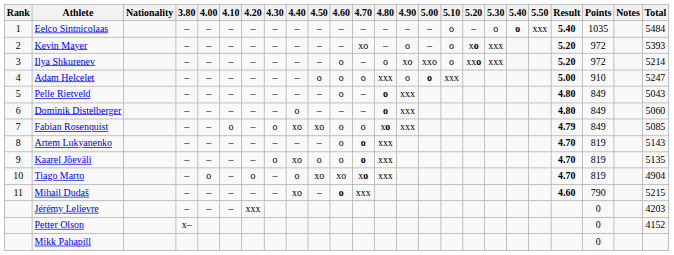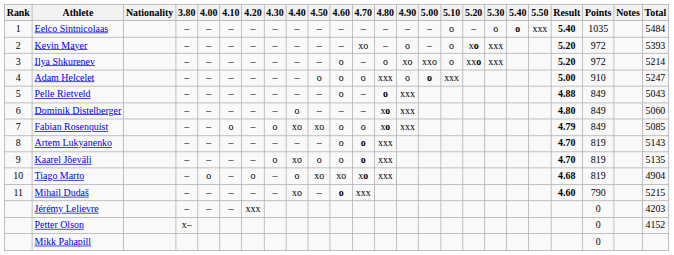 <table class="wikitable sortable" style="text-align:center;font-size:85%">
 <tr>
 <th>Rank</th>
 <th>Athlete</th>
 <th>Nationality</th>
 <th>3.80</th>
 <th>4.00</th>
 <th>4.10</th>
 <th>4.20</th>
 <th>4.30</th>
 <th>4.40</th>
 <th>4.50</th>
 <th>4.60</th>
 <th>4.70</th>
 <th>4.80</th>
 <th>4.90</th>
 <th>5.00</th>
 <th>5.10</th>
 <th>5.20</th>
 <th>5.30</th>
 <th>5.40</th>
 <th>5.50</th>
 <th>Result</th>
 <th>Points</th>
 <th>Notes</th>
 <th>Total</th>
 </tr>
 <tr>
 <td>1</td>
 <td align=left><a href='#'>Eelco Sintnicolaas</a></td>
 <td align=left></td>
 <td>–</td>
 <td>–</td>
 <td>–</td>
 <td>–</td>
 <td>–</td>
 <td>–</td>
 <td>–</td>
 <td>–</td>
 <td>–</td>
 <td>–</td>
 <td>–</td>
 <td>–</td>
 <td>o</td>
 <td>–</td>
 <td>o</td>
 <td><strong>o</strong></td>
 <td>xxx</td>
 <td><strong>5.40</strong></td>
 <td>1035</td>
 <td></td>
 <td>5484</td>
 </tr>
 <tr>
 <td>2</td>
 <td align=left><a href='#'>Kevin Mayer</a></td>
 <td align=left></td>
 <td>–</td>
 <td>–</td>
 <td>–</td>
 <td>–</td>
 <td>–</td>
 <td>–</td>
 <td>–</td>
 <td>–</td>
 <td>xo</td>
 <td>–</td>
 <td>o</td>
 <td>–</td>
 <td>o</td>
 <td>x<strong>o</strong></td>
 <td>xxx</td>
 <td></td>
 <td></td>
 <td><strong>5.20</strong></td>
 <td>972</td>
 <td></td>
 <td>5393</td>
 </tr>
 <tr>
 <td>3</td>
 <td align=left><a href='#'>Ilya Shkurenev</a></td>
 <td align=left></td>
 <td>–</td>
 <td>–</td>
 <td>–</td>
 <td>–</td>
 <td>–</td>
 <td>–</td>
 <td>–</td>
 <td>o</td>
 <td>–</td>
 <td>o</td>
 <td>xo</td>
 <td>xxo</td>
 <td>o</td>
 <td>xx<strong>o</strong></td>
 <td>xxx</td>
 <td></td>
 <td></td>
 <td><strong>5.20</strong></td>
 <td>972</td>
 <td></td>
 <td>5214</td>
 </tr>
 <tr>
 <td>4</td>
 <td align=left><a href='#'>Adam Helcelet</a></td>
 <td align=left></td>
 <td>–</td>
 <td>–</td>
 <td>–</td>
 <td>–</td>
 <td>–</td>
 <td>–</td>
 <td>o</td>
 <td>o</td>
 <td>o</td>
 <td>xxx</td>
 <td>o</td>
 <td><strong>o</strong></td>
 <td>xxx</td>
 <td></td>
 <td></td>
 <td></td>
 <td></td>
 <td><strong>5.00</strong></td>
 <td>910</td>
 <td></td>
 <td>5247</td>
 </tr>
 <tr>
 <td>5</td>
 <td align=left><a href='#'>Pelle Rietveld</a></td>
 <td align=left></td>
 <td>–</td>
 <td>–</td>
 <td>–</td>
 <td>–</td>
 <td>–</td>
 <td>–</td>
 <td>–</td>
 <td>o</td>
 <td>–</td>
 <td><strong>o</strong></td>
 <td>xxx</td>
 <td></td>
 <td></td>
 <td></td>
 <td></td>
 <td></td>
 <td></td>
-<td><strong>4.80</strong></td>
+<td><strong>4.88</strong></td>
 <td>849</td>
 <td></td>
 <td>5043</td>
 </tr>
 <tr>
 <td>6</td>
 <td align=left><a href='#'>Dominik Distelberger</a></td>
 <td align=left></td>
 <td>–</td>
 <td>–</td>
 <td>–</td>
 <td>–</td>
 <td>–</td>
 <td>o</td>
 <td>–</td>
 <td>–</td>
 <td>–</td>
-<td><strong>o</strong></td>
+<td>x<strong>o</strong></td>
 <td>xxx</td>
 <td></td>
 <td></td>
 <td></td>
 <td></td>
 <td></td>
 <td></td>
 <td><strong>4.80</strong></td>
 <td>849</td>
 <td></td>
 <td>5060</td>
 </tr>
 <tr>
 <td>7</td>
 <td align=left><a href='#'>Fabian Rosenquist</a></td>
 <td align=left></td>
 <td>–</td>
 <td>–</td>
 <td>o</td>
 <td>–</td>
 <td>o</td>
 <td>xo</td>
 <td>xo</td>
 <td>o</td>
 <td>o</td>
 <td>x<strong>o</strong></td>
 <td>xxx</td>
 <td></td>
 <td></td>
 <td></td>
 <td></td>
 <td></td>
 <td></td>
 <td><strong>4.79</strong></td>
 <td>849</td>
 <td></td>
 <td>5085</td>
 </tr>
 <tr>
 <td>8</td>
 <td align=left><a href='#'>Artem Lukyanenko</a></td>
 <td align=left></td>
 <td>–</td>
 <td>–</td>
 <td>–</td>
 <td>–</td>
 <td>–</td>
 <td>–</td>
 <td>–</td>
 <td>o</td>
 <td><strong>o</strong></td>
 <td>xxx</td>
 <td></td>
 <td></td>
 <td></td>
 <td></td>
 <td></td>
 <td></td>
 <td></td>
 <td><strong>4.70</strong></td>
 <td>819</td>
 <td></td>
 <td>5143</td>
 </tr>
 <tr>
 <td>9</td>
 <td align=left><a href='#'>Kaarel Jõeväli</a></td>
 <td align=left></td>
 <td>–</td>
 <td>–</td>
 <td>–</td>
 <td>–</td>
 <td>o</td>
 <td>xo</td>
 <td>o</td>
 <td>o</td>
 <td><strong>o</strong></td>
 <td>xxx</td>
 <td></td>
 <td></td>
 <td></td>
 <td></td>
 <td></td>
 <td></td>
 <td></td>
 <td><strong>4.70</strong></td>
 <td>819</td>
 <td></td>
 <td>5135</td>
 </tr>
 <tr>
 <td>10</td>
 <td align=left><a href='#'>Tiago Marto</a></td>
 <td align=left></td>
 <td>–</td>
 <td>o</td>
 <td>–</td>
 <td>o</td>
 <td>–</td>
 <td>o</td>
 <td>xo</td>
 <td>xo</td>
 <td>x<strong>o</strong></td>
 <td>xxx</td>
 <td></td>
 <td></td>
 <td></td>
 <td></td>
 <td></td>
 <td></td>
 <td></td>
-<td><strong>4.70</strong></td>
+<td><strong>4.68</strong></td>
 <td>819</td>
 <td></td>
 <td>4904</td>
 </tr>
 <tr>
 <td>11</td>
 <td align=left><a href='#'>Mihail Dudaš</a></td>
 <td align=left></td>
 <td>–</td>
 <td>–</td>
 <td>–</td>
 <td>–</td>
 <td>–</td>
 <td>xo</td>
 <td>–</td>
 <td><strong>o</strong></td>
 <td>xxx</td>
 <td></td>
 <td></td>
 <td></td>
 <td></td>
 <td></td>
 <td></td>
 <td></td>
 <td></td>
 <td><strong>4.60</strong></td>
 <td>790</td>
 <td></td>
 <td>5215</td>
 </tr>
 <tr>
 <td></td>
 <td align=left><a href='#'>Jérémy Lelievre</a></td>
 <td align=left></td>
 <td>–</td>
 <td>–</td>
 <td>–</td>
 <td>xxx</td>
 <td></td>
 <td></td>
 <td></td>
 <td></td>
 <td></td>
 <td></td>
 <td></td>
 <td></td>
 <td></td>
 <td></td>
 <td></td>
 <td></td>
 <td></td>
 <td><strong></strong></td>
 <td>0</td>
 <td></td>
 <td>4203</td>
 </tr>
 <tr>
 <td></td>
 <td align=left><a href='#'>Petter Olson</a></td>
 <td align=left></td>
 <td>x–</td>
 <td></td>
 <td></td>
 <td></td>
 <td></td>
 <td></td>
 <td></td>
 <td></td>
 <td></td>
 <td></td>
 <td></td>
 <td></td>
 <td></td>
 <td></td>
 <td></td>
 <td></td>
 <td></td>
 <td><strong></strong></td>
 <td>0</td>
 <td></td>
 <td>4152</td>
 </tr>
 <tr>
 <td></td>
 <td align=left><a href='#'>Mikk Pahapill</a></td>
 <td align=left></td>
 <td></td>
 <td></td>
 <td></td>
 <td></td>
 <td></td>
 <td></td>
 <td></td>
 <td></td>
 <td></td>
 <td></td>
 <td></td>
 <td></td>
 <td></td>
 <td></td>
 <td></td>
 <td></td>
 <td></td>
 <td><strong></strong></td>
 <td>0</td>
 <td></td>
 <td></td>
 </tr>
 </table>
